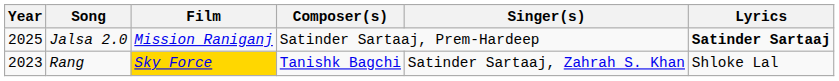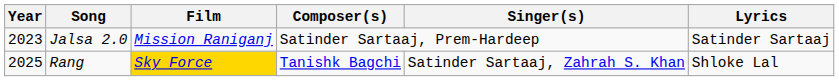 <table class="wikitable">
 <tr>
 <th>Year</th>
 <th>Song</th>
 <th>Film</th>
 <th>Composer(s)</th>
 <th>Singer(s)</th>
 <th>Lyrics</th>
 </tr>
 <tr>
-<td>2025</td>
+<td>2023</td>
 <td><em>Jalsa 2.0</em></td>
 <td><em><a href='#'>Mission Raniganj</a></em></td>
 <td colspan=2>Satinder Sartaaj, Prem-Hardeep</td>
-<td><strong>Satinder Sartaaj</strong></td>
+<td>Satinder Sartaaj</td>
 </tr>
 <tr>
-<td>2023</td>
+<td>2025</td>
 <td><em>Rang</em></td>
 <td style="background: gold;"><em><a href='#'>Sky Force</a></em></td>
 <td><a href='#'>Tanishk Bagchi</a></td>
 <td>Satinder Sartaaj, <a href='#'>Zahrah S. Khan</a></td>
 <td>Shloke Lal</td>
 </tr>
 </table>
